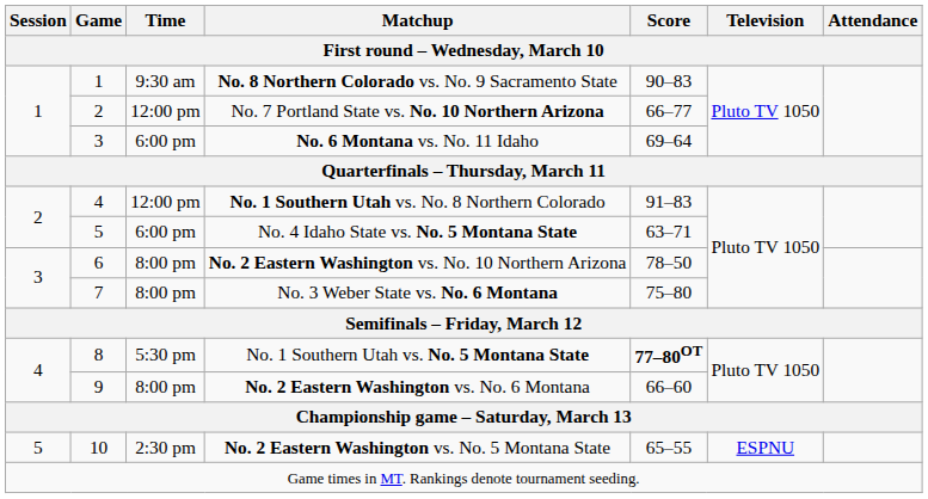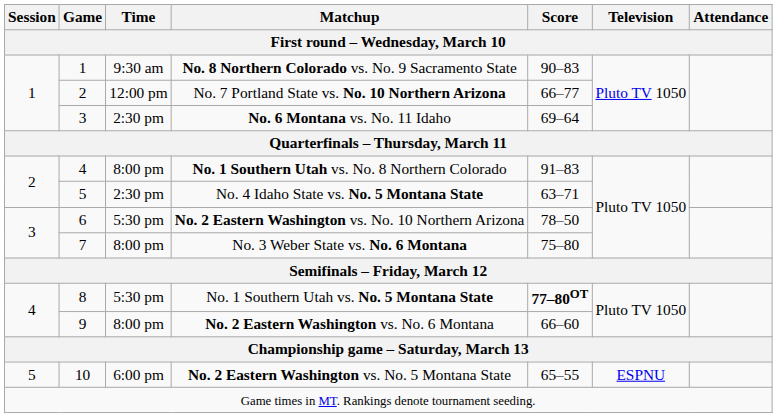 <table class="wikitable" style="font-size: 95%; text-align:center">
 <tr>
 <th>Session</th>
 <th>Game</th>
 <th>Time</th>
 <th>Matchup</th>
 <th>Score</th>
 <th>Television</th>
 <th>Attendance</th>
 </tr>
 <tr>
 <th colspan=7>First round – Wednesday, March 10</th>
 </tr>
 <tr>
 <td rowspan=3>1</td>
 <td>1</td>
 <td>9:30 am</td>
 <td><strong>No. 8 Northern Colorado</strong> vs. No. 9 Sacramento State</td>
 <td>90–83</td>
 <td rowspan=3><a href='#'>Pluto TV</a> 1050</td>
 <td rowspan=3></td>
 </tr>
 <tr>
 <td>2</td>
 <td>12:00 pm</td>
 <td>No. 7 Portland State vs. <strong>No. 10 Northern Arizona</strong></td>
 <td>66–77</td>
 </tr>
 <tr>
 <td>3</td>
-<td>6:00 pm</td>
+<td>2:30 pm</td>
 <td><strong>No. 6 Montana</strong> vs. No. 11 Idaho</td>
 <td>69–64</td>
 </tr>
 <tr>
 <th colspan=7>Quarterfinals – Thursday, March 11</th>
 </tr>
 <tr>
 <td rowspan=2>2</td>
 <td>4</td>
-<td>12:00 pm</td>
+<td>8:00 pm</td>
 <td><strong>No. 1 Southern Utah</strong> vs. No. 8 Northern Colorado</td>
 <td>91–83</td>
 <td rowspan=4>Pluto TV 1050</td>
 <td rowspan=2></td>
 </tr>
 <tr>
 <td>5</td>
-<td>6:00 pm</td>
+<td>2:30 pm</td>
 <td>No. 4 Idaho State vs. <strong>No. 5 Montana State</strong></td>
 <td>63–71</td>
 </tr>
 <tr>
 <td rowspan=2>3</td>
 <td>6</td>
-<td>8:00 pm</td>
+<td>5:30 pm</td>
 <td><strong>No. 2 Eastern Washington</strong> vs. No. 10 Northern Arizona</td>
 <td>78–50</td>
 <td rowspan=2></td>
 </tr>
 <tr>
 <td>7</td>
 <td>8:00 pm</td>
 <td>No. 3 Weber State vs. <strong>No. 6 Montana</strong></td>
 <td>75–80</td>
 </tr>
 <tr>
 <th colspan=7>Semifinals – Friday, March 12</th>
 </tr>
 <tr>
 <td rowspan=2>4</td>
 <td>8</td>
 <td>5:30 pm</td>
 <td>No. 1 Southern Utah vs. <strong>No. 5 Montana State</strong></td>
 <td><strong>77–80<sup>OT</sup></strong></td>
 <td rowspan=2>Pluto TV 1050</td>
 <td rowspan=2></td>
 </tr>
 <tr>
 <td>9</td>
 <td>8:00 pm</td>
 <td><strong>No. 2 Eastern Washington</strong> vs. No. 6 Montana</td>
 <td>66–60</td>
 </tr>
 <tr>
 <th colspan=7>Championship game – Saturday, March 13</th>
 </tr>
 <tr>
 <td>5</td>
 <td>10</td>
-<td>2:30 pm</td>
+<td>6:00 pm</td>
 <td><strong>No. 2 Eastern Washington</strong> vs. No. 5 Montana State</td>
 <td>65–55</td>
 <td><a href='#'>ESPNU</a></td>
 <td></td>
 </tr>
 <tr>
 <td colspan=7><small>Game times in <a href='#'>MT</a>. Rankings denote tournament seeding.</small></td>
 </tr>
 </table>
